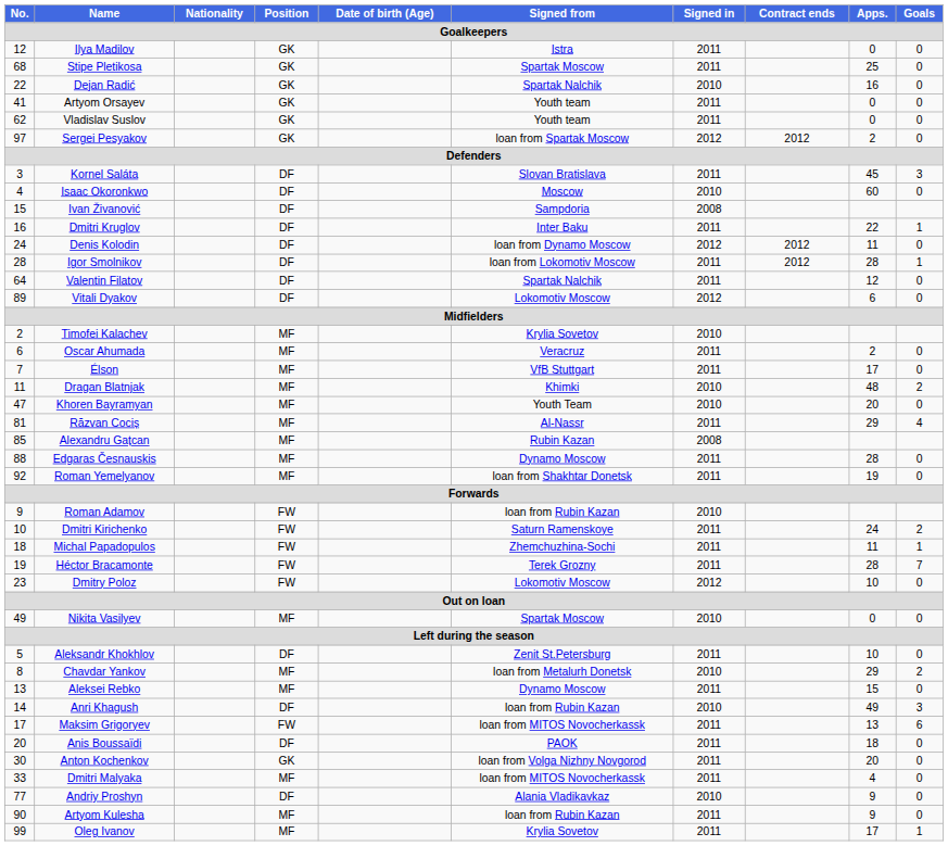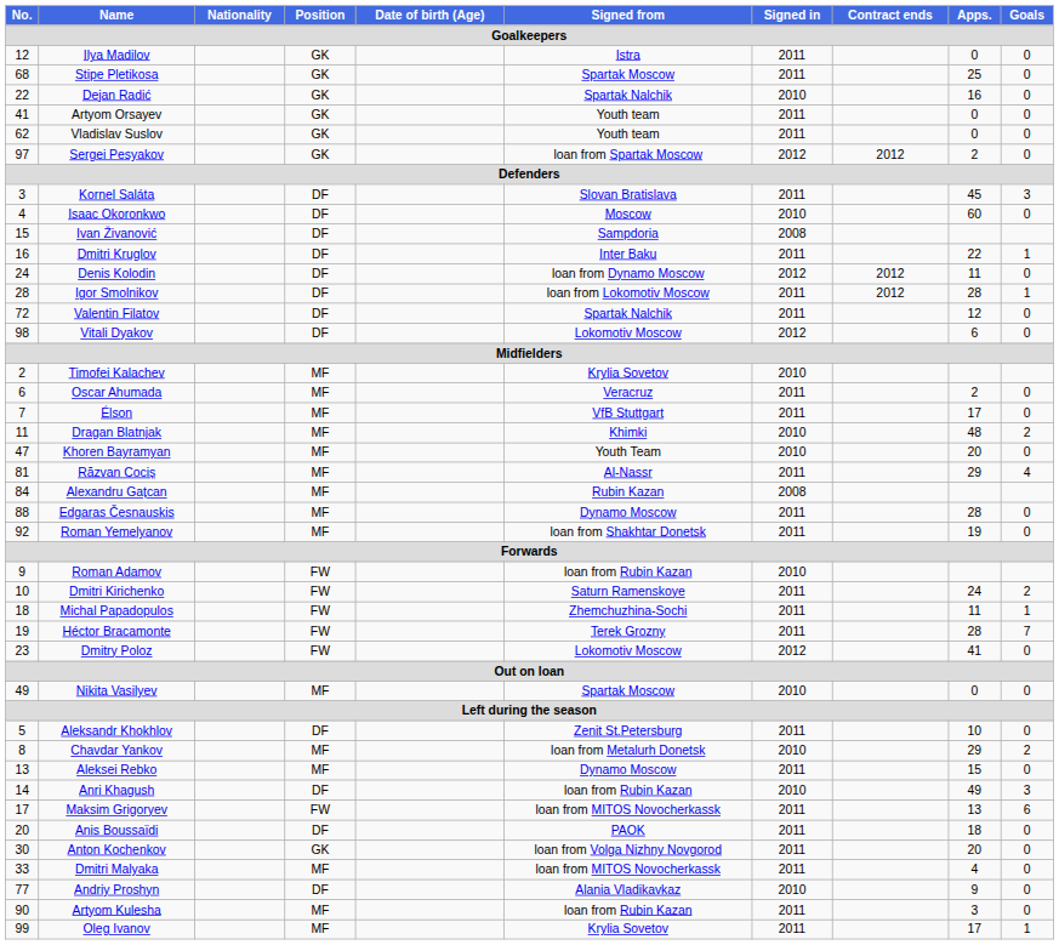 <table class="wikitable"  style="text-align:center; font-size:90%; width:95%;">
 <tr>
 <th style="background:#4169E1; color:white; text-align:center;">No.</th>
 <th style="background:#4169E1; color:white; text-align:center;">Name</th>
 <th style="background:#4169E1; color:white; text-align:center;">Nationality</th>
 <th style="background:#4169E1; color:white; text-align:center;">Position</th>
 <th style="background:#4169E1; color:white; text-align:center;">Date of birth (Age)</th>
 <th style="background:#4169E1; color:white; text-align:center;">Signed from</th>
 <th style="background:#4169E1; color:white; text-align:center;">Signed in</th>
 <th style="background:#4169E1; color:white; text-align:center;">Contract ends</th>
 <th style="background:#4169E1; color:white; text-align:center;">Apps.</th>
 <th style="background:#4169E1; color:white; text-align:center;">Goals</th>
 </tr>
 <tr>
 <th colspan="11"  style="background:#dcdcdc; text-align:center;">Goalkeepers</th>
 </tr>
 <tr>
 <td>12</td>
 <td><a href='#'>Ilya Madilov</a></td>
 <td></td>
 <td>GK</td>
 <td></td>
 <td><a href='#'>Istra</a></td>
 <td>2011</td>
 <td></td>
 <td>0</td>
 <td>0</td>
 </tr>
 <tr>
 <td>68</td>
 <td><a href='#'>Stipe Pletikosa</a></td>
 <td></td>
 <td>GK</td>
 <td></td>
 <td><a href='#'>Spartak Moscow</a></td>
 <td>2011</td>
 <td></td>
 <td>25</td>
 <td>0</td>
 </tr>
 <tr>
 <td>22</td>
 <td><a href='#'>Dejan Radić</a></td>
 <td></td>
 <td>GK</td>
 <td></td>
 <td><a href='#'>Spartak Nalchik</a></td>
 <td>2010</td>
 <td></td>
 <td>16</td>
 <td>0</td>
 </tr>
 <tr>
 <td>41</td>
 <td>Artyom Orsayev</td>
 <td></td>
 <td>GK</td>
 <td></td>
 <td>Youth team</td>
 <td>2011</td>
 <td></td>
 <td>0</td>
 <td>0</td>
 </tr>
 <tr>
 <td>62</td>
 <td>Vladislav Suslov</td>
 <td></td>
 <td>GK</td>
 <td></td>
 <td>Youth team</td>
 <td>2011</td>
 <td></td>
 <td>0</td>
 <td>0</td>
 </tr>
 <tr>
 <td>97</td>
 <td><a href='#'>Sergei Pesyakov</a></td>
 <td></td>
 <td>GK</td>
 <td></td>
 <td>loan from <a href='#'>Spartak Moscow</a></td>
 <td>2012</td>
 <td>2012</td>
 <td>2</td>
 <td>0</td>
 </tr>
 <tr>
 <th colspan="11"  style="background:#dcdcdc; text-align:center;">Defenders</th>
 </tr>
 <tr>
 <td>3</td>
 <td><a href='#'>Kornel Saláta</a></td>
 <td></td>
 <td>DF</td>
 <td></td>
 <td><a href='#'>Slovan Bratislava</a></td>
 <td>2011</td>
 <td></td>
 <td>45</td>
 <td>3</td>
 </tr>
 <tr>
 <td>4</td>
 <td><a href='#'>Isaac Okoronkwo</a></td>
 <td></td>
 <td>DF</td>
 <td></td>
 <td><a href='#'>Moscow</a></td>
 <td>2010</td>
 <td></td>
 <td>60</td>
 <td>0</td>
 </tr>
 <tr>
 <td>15</td>
 <td><a href='#'>Ivan Živanović</a></td>
 <td></td>
 <td>DF</td>
 <td></td>
 <td><a href='#'>Sampdoria</a></td>
 <td>2008</td>
 <td></td>
 <td></td>
 <td></td>
 </tr>
 <tr>
 <td>16</td>
 <td><a href='#'>Dmitri Kruglov</a></td>
 <td></td>
 <td>DF</td>
 <td></td>
 <td><a href='#'>Inter Baku</a></td>
 <td>2011</td>
 <td></td>
 <td>22</td>
 <td>1</td>
 </tr>
 <tr>
 <td>24</td>
 <td><a href='#'>Denis Kolodin</a></td>
 <td></td>
 <td>DF</td>
 <td></td>
 <td>loan from <a href='#'>Dynamo Moscow</a></td>
 <td>2012</td>
 <td>2012</td>
 <td>11</td>
 <td>0</td>
 </tr>
 <tr>
 <td>28</td>
 <td><a href='#'>Igor Smolnikov</a></td>
 <td></td>
 <td>DF</td>
 <td></td>
 <td>loan from <a href='#'>Lokomotiv Moscow</a></td>
 <td>2011</td>
 <td>2012</td>
 <td>28</td>
 <td>1</td>
 </tr>
 <tr>
-<td>64</td>
+<td>72</td>
 <td><a href='#'>Valentin Filatov</a></td>
 <td></td>
 <td>DF</td>
 <td></td>
 <td><a href='#'>Spartak Nalchik</a></td>
 <td>2011</td>
 <td></td>
 <td>12</td>
 <td>0</td>
 </tr>
 <tr>
-<td>89</td>
+<td>98</td>
 <td><a href='#'>Vitali Dyakov</a></td>
 <td></td>
 <td>DF</td>
 <td></td>
 <td><a href='#'>Lokomotiv Moscow</a></td>
 <td>2012</td>
 <td></td>
 <td>6</td>
 <td>0</td>
 </tr>
 <tr>
 <th colspan="11"  style="background:#dcdcdc; text-align:center;">Midfielders</th>
 </tr>
 <tr>
 <td>2</td>
 <td><a href='#'>Timofei Kalachev</a></td>
 <td></td>
 <td>MF</td>
 <td></td>
 <td><a href='#'>Krylia Sovetov</a></td>
 <td>2010</td>
 <td></td>
 <td></td>
 <td></td>
 </tr>
 <tr>
 <td>6</td>
 <td><a href='#'>Oscar Ahumada</a></td>
 <td></td>
 <td>MF</td>
 <td></td>
 <td><a href='#'>Veracruz</a></td>
 <td>2011</td>
 <td></td>
 <td>2</td>
 <td>0</td>
 </tr>
 <tr>
 <td>7</td>
 <td><a href='#'>Élson</a></td>
 <td></td>
 <td>MF</td>
 <td></td>
 <td><a href='#'>VfB Stuttgart</a></td>
 <td>2011</td>
 <td></td>
 <td>17</td>
 <td>0</td>
 </tr>
 <tr>
 <td>11</td>
 <td><a href='#'>Dragan Blatnjak</a></td>
 <td></td>
 <td>MF</td>
 <td></td>
 <td><a href='#'>Khimki</a></td>
 <td>2010</td>
 <td></td>
 <td>48</td>
 <td>2</td>
 </tr>
 <tr>
 <td>47</td>
 <td><a href='#'>Khoren Bayramyan</a></td>
 <td></td>
 <td>MF</td>
 <td></td>
 <td>Youth Team</td>
 <td>2010</td>
 <td></td>
 <td>20</td>
 <td>0</td>
 </tr>
 <tr>
 <td>81</td>
 <td><a href='#'>Răzvan Cociș</a></td>
 <td></td>
 <td>MF</td>
 <td></td>
 <td><a href='#'>Al-Nassr</a></td>
 <td>2011</td>
 <td></td>
 <td>29</td>
 <td>4</td>
 </tr>
 <tr>
-<td>85</td>
+<td>84</td>
 <td><a href='#'>Alexandru Gațcan</a></td>
 <td></td>
 <td>MF</td>
 <td></td>
 <td><a href='#'>Rubin Kazan</a></td>
 <td>2008</td>
 <td></td>
 <td></td>
 <td></td>
 </tr>
 <tr>
 <td>88</td>
 <td><a href='#'>Edgaras Česnauskis</a></td>
 <td></td>
 <td>MF</td>
 <td></td>
 <td><a href='#'>Dynamo Moscow</a></td>
 <td>2011</td>
 <td></td>
 <td>28</td>
 <td>0</td>
 </tr>
 <tr>
 <td>92</td>
 <td><a href='#'>Roman Yemelyanov</a></td>
 <td></td>
 <td>MF</td>
 <td></td>
 <td>loan from <a href='#'>Shakhtar Donetsk</a></td>
 <td>2011</td>
 <td></td>
 <td>19</td>
 <td>0</td>
 </tr>
 <tr>
 <th colspan="11"  style="background:#dcdcdc; text-align:center;">Forwards</th>
 </tr>
 <tr>
 <td>9</td>
 <td><a href='#'>Roman Adamov</a></td>
 <td></td>
 <td>FW</td>
 <td></td>
 <td>loan from <a href='#'>Rubin Kazan</a></td>
 <td>2010</td>
 <td></td>
 <td></td>
 <td></td>
 </tr>
 <tr>
 <td>10</td>
 <td><a href='#'>Dmitri Kirichenko</a></td>
 <td></td>
 <td>FW</td>
 <td></td>
 <td><a href='#'>Saturn Ramenskoye</a></td>
 <td>2011</td>
 <td></td>
 <td>24</td>
 <td>2</td>
 </tr>
 <tr>
 <td>18</td>
 <td><a href='#'>Michal Papadopulos</a></td>
 <td></td>
 <td>FW</td>
 <td></td>
 <td><a href='#'>Zhemchuzhina-Sochi</a></td>
 <td>2011</td>
 <td></td>
 <td>11</td>
 <td>1</td>
 </tr>
 <tr>
 <td>19</td>
 <td><a href='#'>Héctor Bracamonte</a></td>
 <td></td>
 <td>FW</td>
 <td></td>
 <td><a href='#'>Terek Grozny</a></td>
 <td>2011</td>
 <td></td>
 <td>28</td>
 <td>7</td>
 </tr>
 <tr>
 <td>23</td>
 <td><a href='#'>Dmitry Poloz</a></td>
 <td></td>
 <td>FW</td>
 <td></td>
 <td><a href='#'>Lokomotiv Moscow</a></td>
 <td>2012</td>
 <td></td>
-<td>10</td>
+<td>41</td>
 <td>0</td>
 </tr>
 <tr>
 <th colspan="11"  style="background:#dcdcdc; text-align:center;">Out on loan</th>
 </tr>
 <tr>
 <td>49</td>
 <td><a href='#'>Nikita Vasilyev</a></td>
 <td></td>
 <td>MF</td>
 <td></td>
 <td><a href='#'>Spartak Moscow</a></td>
 <td>2010</td>
 <td></td>
 <td>0</td>
 <td>0</td>
 </tr>
 <tr>
 <th colspan="11"  style="background:#dcdcdc; text-align:center;">Left during the season</th>
 </tr>
 <tr>
 <td>5</td>
 <td><a href='#'>Aleksandr Khokhlov</a></td>
 <td></td>
 <td>DF</td>
 <td></td>
 <td><a href='#'>Zenit St.Petersburg</a></td>
 <td>2011</td>
 <td></td>
 <td>10</td>
 <td>0</td>
 </tr>
 <tr>
 <td>8</td>
 <td><a href='#'>Chavdar Yankov</a></td>
 <td></td>
 <td>MF</td>
 <td></td>
 <td>loan from <a href='#'>Metalurh Donetsk</a></td>
 <td>2010</td>
 <td></td>
 <td>29</td>
 <td>2</td>
 </tr>
 <tr>
 <td>13</td>
 <td><a href='#'>Aleksei Rebko</a></td>
 <td></td>
 <td>MF</td>
 <td></td>
 <td><a href='#'>Dynamo Moscow</a></td>
 <td>2011</td>
 <td></td>
 <td>15</td>
 <td>0</td>
 </tr>
 <tr>
 <td>14</td>
 <td><a href='#'>Anri Khagush</a></td>
 <td></td>
 <td>DF</td>
 <td></td>
 <td>loan from <a href='#'>Rubin Kazan</a></td>
 <td>2010</td>
 <td></td>
 <td>49</td>
 <td>3</td>
 </tr>
 <tr>
 <td>17</td>
 <td><a href='#'>Maksim Grigoryev</a></td>
 <td></td>
 <td>FW</td>
 <td></td>
 <td>loan from <a href='#'>MITOS Novocherkassk</a></td>
 <td>2011</td>
 <td></td>
 <td>13</td>
 <td>6</td>
 </tr>
 <tr>
 <td>20</td>
 <td><a href='#'>Anis Boussaïdi</a></td>
 <td></td>
 <td>DF</td>
 <td></td>
 <td><a href='#'>PAOK</a></td>
 <td>2011</td>
 <td></td>
 <td>18</td>
 <td>0</td>
 </tr>
 <tr>
 <td>30</td>
 <td><a href='#'>Anton Kochenkov</a></td>
 <td></td>
 <td>GK</td>
 <td></td>
 <td>loan from <a href='#'>Volga Nizhny Novgorod</a></td>
 <td>2011</td>
 <td></td>
 <td>20</td>
 <td>0</td>
 </tr>
 <tr>
 <td>33</td>
 <td><a href='#'>Dmitri Malyaka</a></td>
 <td></td>
 <td>MF</td>
 <td></td>
 <td>loan from <a href='#'>MITOS Novocherkassk</a></td>
 <td>2011</td>
 <td></td>
 <td>4</td>
 <td>0</td>
 </tr>
 <tr>
 <td>77</td>
 <td><a href='#'>Andriy Proshyn</a></td>
 <td></td>
 <td>DF</td>
 <td></td>
 <td><a href='#'>Alania Vladikavkaz</a></td>
 <td>2010</td>
 <td></td>
 <td>9</td>
 <td>0</td>
 </tr>
 <tr>
 <td>90</td>
 <td><a href='#'>Artyom Kulesha</a></td>
 <td></td>
 <td>MF</td>
 <td></td>
 <td>loan from <a href='#'>Rubin Kazan</a></td>
 <td>2011</td>
 <td></td>
-<td>9</td>
+<td>3</td>
 <td>0</td>
 </tr>
 <tr>
 <td>99</td>
 <td><a href='#'>Oleg Ivanov</a></td>
 <td></td>
 <td>MF</td>
 <td></td>
 <td><a href='#'>Krylia Sovetov</a></td>
 <td>2011</td>
 <td></td>
 <td>17</td>
 <td>1</td>
 </tr>
 </table>
